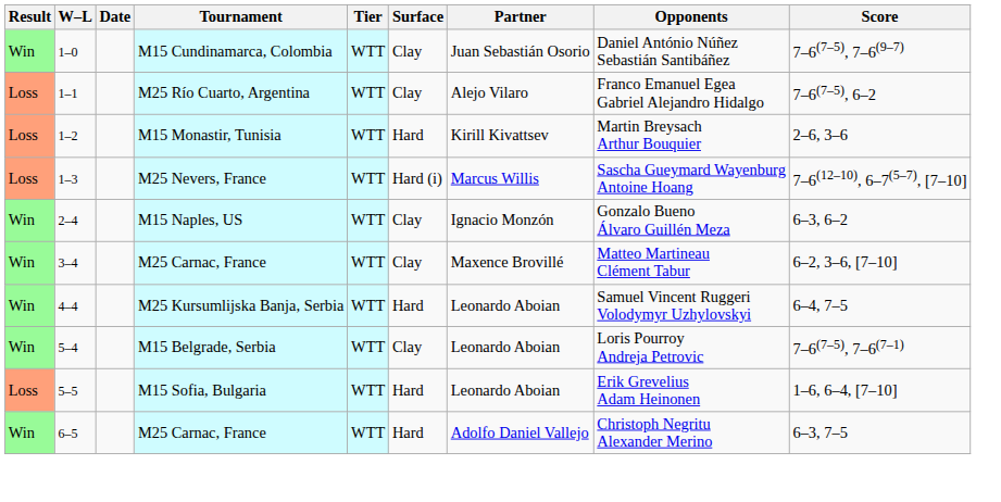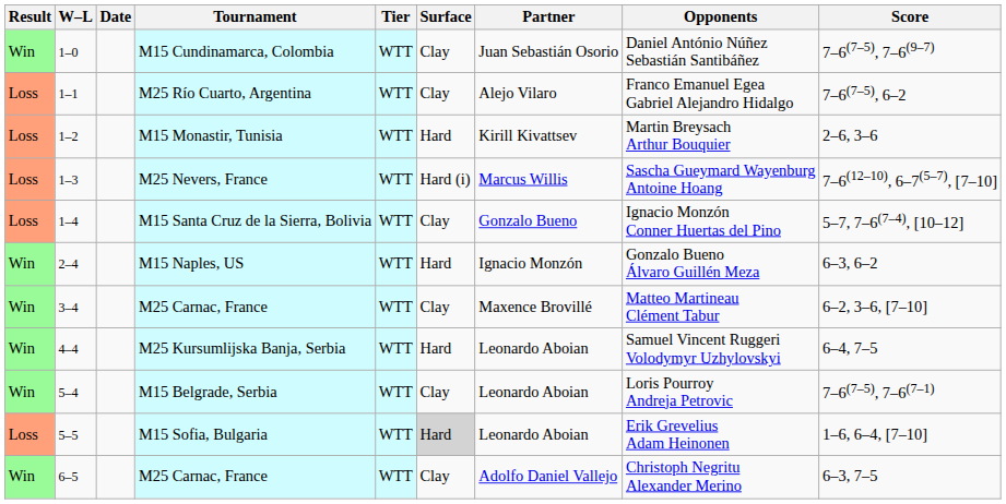 <table class="sortable wikitable nowrap">
 <tr>
 <th>Result</th>
 <th class="unsortable">W–L</th>
 <th>Date</th>
 <th>Tournament</th>
 <th>Tier</th>
 <th>Surface</th>
 <th>Partner</th>
 <th>Opponents</th>
 <th class="unsortable">Score</th>
 </tr>
 <tr>
 <td bgcolor=98fb98>Win</td>
 <td><small>1–0</small></td>
 <td></td>
 <td style="background:#cffcff;">M15 Cundinamarca, Colombia</td>
 <td style="background:#cffcff;">WTT</td>
 <td>Clay</td>
 <td> Juan Sebastián Osorio</td>
 <td> Daniel António Núñez<br> Sebastián Santibáñez</td>
 <td>7–6<sup>(7–5)</sup>, 7–6<sup>(9–7)</sup></td>
 </tr>
 <tr>
 <td bgcolor=ffa07a>Loss</td>
 <td><small>1–1</small></td>
 <td></td>
 <td style="background:#cffcff;">M25 Río Cuarto, Argentina</td>
 <td style="background:#cffcff;">WTT</td>
 <td>Clay</td>
 <td> Alejo Vilaro</td>
 <td> Franco Emanuel Egea<br> Gabriel Alejandro Hidalgo</td>
 <td>7–6<sup>(7–5)</sup>, 6–2</td>
 </tr>
 <tr>
 <td bgcolor=ffa07a>Loss</td>
 <td><small>1–2</small></td>
 <td></td>
 <td style="background:#cffcff;">M15 Monastir, Tunisia</td>
 <td style="background:#cffcff;">WTT</td>
 <td>Hard</td>
 <td> Kirill Kivattsev</td>
 <td> Martin Breysach<br> <a href='#'>Arthur Bouquier</a></td>
 <td>2–6, 3–6</td>
 </tr>
 <tr>
 <td bgcolor=ffa07a>Loss</td>
 <td><small>1–3</small></td>
 <td></td>
 <td style="background:#cffcff;">M25 Nevers, France</td>
 <td style="background:#cffcff;">WTT</td>
 <td>Hard (i)</td>
 <td> <a href='#'>Marcus Willis</a></td>
 <td> <a href='#'>Sascha Gueymard Wayenburg</a><br> <a href='#'>Antoine Hoang</a></td>
 <td>7–6<sup>(12–10)</sup>, 6–7<sup>(5–7)</sup>, [7–10]</td>
 </tr>
 <tr>
+<td bgcolor=ffa07a>Loss</td>
+<td><small>1–4</small></td>
+<td></td>
+<td style="background:#cffcff;">M15 Santa Cruz de la Sierra, Bolivia</td>
+<td style="background:#cffcff;">WTT</td>
+<td>Clay</td>
+<td> <a href='#'>Gonzalo Bueno</a></td>
+<td> Ignacio Monzón <br> <a href='#'>Conner Huertas del Pino</a></td>
+<td>5–7, 7–6<sup>(7–4)</sup>, [10–12]</td>
+</tr>
+<tr>
 <td bgcolor=98fb98>Win</td>
 <td><small>2–4</small></td>
 <td></td>
 <td style="background:#cffcff;">M15 Naples, US</td>
 <td style="background:#cffcff;">WTT</td>
-<td>Clay</td>
+<td>Hard</td>
 <td> Ignacio Monzón</td>
 <td> Gonzalo Bueno <br> <a href='#'>Álvaro Guillén Meza</a></td>
 <td>6–3, 6–2</td>
 </tr>
 <tr>
 <td bgcolor=98fb98>Win</td>
 <td><small>3–4</small></td>
 <td></td>
 <td style="background:#cffcff;">M25 Carnac, France</td>
 <td style="background:#cffcff;">WTT</td>
 <td>Clay</td>
 <td> Maxence Brovillé</td>
 <td> <a href='#'>Matteo Martineau</a><br> <a href='#'>Clément Tabur</a></td>
 <td>6–2, 3–6, [7–10]</td>
 </tr>
 <tr>
 <td bgcolor=98fb98>Win</td>
 <td><small>4–4</small></td>
 <td></td>
 <td style="background:#cffcff;">M25 Kursumlijska Banja, Serbia</td>
 <td style="background:#cffcff;">WTT</td>
 <td>Hard</td>
 <td> Leonardo Aboian</td>
 <td> Samuel Vincent Ruggeri <br>  <a href='#'>Volodymyr Uzhylovskyi</a></td>
 <td>6–4, 7–5</td>
 </tr>
 <tr>
 <td bgcolor=98fb98>Win</td>
 <td><small>5–4</small></td>
 <td></td>
 <td style="background:#cffcff;">M15 Belgrade, Serbia</td>
 <td style="background:#cffcff;">WTT</td>
 <td>Clay</td>
 <td> Leonardo Aboian</td>
 <td> Loris Pourroy <br>  <a href='#'>Andreja Petrovic</a></td>
 <td>7–6<sup>(7–5)</sup>, 7–6<sup>(7–1)</sup></td>
 </tr>
 <tr>
 <td bgcolor=ffa07a>Loss</td>
 <td><small>5–5</small></td>
 <td></td>
 <td style="background:#cffcff;">M15 Sofia, Bulgaria</td>
 <td style="background:#cffcff;">WTT</td>
-<td>Hard</td>
+<td style="background: lightgrey;">Hard</td>
 <td> Leonardo Aboian</td>
 <td> <a href='#'>Erik Grevelius</a> <br>  <a href='#'>Adam Heinonen</a></td>
 <td>1–6, 6–4, [7–10]</td>
 </tr>
 <tr>
 <td bgcolor=98fb98>Win</td>
 <td><small>6–5</small></td>
 <td></td>
 <td style="background:#cffcff;">M25 Carnac, France</td>
 <td style="background:#cffcff;">WTT</td>
-<td>Hard</td>
+<td>Clay</td>
 <td> <a href='#'>Adolfo Daniel Vallejo</a></td>
 <td> <a href='#'>Christoph Negritu</a> <br>  <a href='#'>Alexander Merino</a></td>
 <td>6–3, 7–5</td>
 </tr>
 </table>
